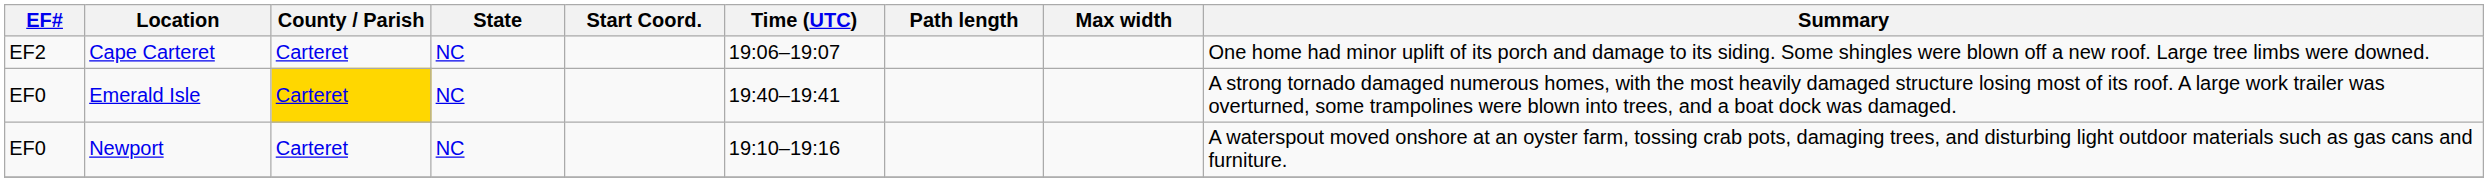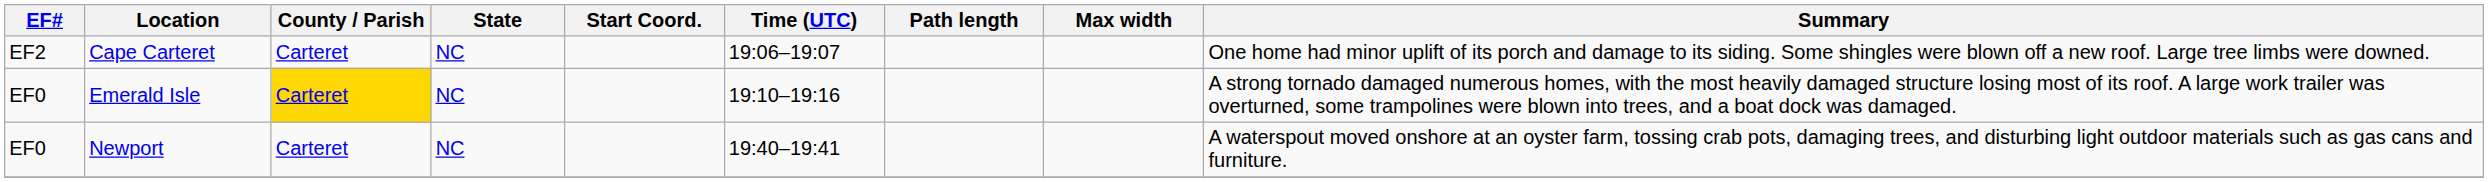 <table class="wikitable sortable" style="width:100%;">
 <tr>
 <th scope="col" style="width:3%; text-align:center;"><a href='#'>EF#</a></th>
 <th scope="col" style="width:7%; text-align:center;" class="unsortable">Location</th>
 <th scope="col" style="width:6%; text-align:center;" class="unsortable">County / Parish</th>
 <th scope="col" style="width:5%; text-align:center;">State</th>
 <th scope="col" style="width:6%; text-align:center;">Start Coord.</th>
 <th scope="col" style="width:6%; text-align:center;">Time (<a href='#'>UTC</a>)</th>
 <th scope="col" style="width:6%; text-align:center;">Path length</th>
 <th scope="col" style="width:6%; text-align:center;">Max width</th>
 <th scope="col" class="unsortable" style="width:48%; text-align:center;">Summary</th>
 </tr>
 <tr>
 <td bgcolor=>EF2</td>
 <td><a href='#'>Cape Carteret</a></td>
 <td><a href='#'>Carteret</a></td>
 <td><a href='#'>NC</a></td>
 <td></td>
 <td>19:06–19:07</td>
 <td></td>
 <td></td>
 <td>One home had minor uplift of its porch and damage to its siding. Some shingles were blown off a new roof. Large tree limbs were downed.</td>
 </tr>
 <tr>
 <td bgcolor=>EF0</td>
 <td><a href='#'>Emerald Isle</a></td>
 <td style="background: gold;"><a href='#'>Carteret</a></td>
 <td><a href='#'>NC</a></td>
 <td></td>
-<td>19:40–19:41</td>
+<td>19:10–19:16</td>
 <td></td>
 <td></td>
 <td>A strong tornado damaged numerous homes, with the most heavily damaged structure losing most of its roof. A large work trailer was overturned, some trampolines were blown into trees, and a boat dock was damaged.</td>
 </tr>
 <tr>
 <td bgcolor=>EF0</td>
 <td><a href='#'>Newport</a></td>
 <td><a href='#'>Carteret</a></td>
 <td><a href='#'>NC</a></td>
 <td></td>
-<td>19:10–19:16</td>
+<td>19:40–19:41</td>
 <td></td>
 <td></td>
 <td>A waterspout moved onshore at an oyster farm, tossing crab pots, damaging trees, and disturbing light outdoor materials such as gas cans and furniture.</td>
 </tr>
 <tr>
 </tr>
 </table>
